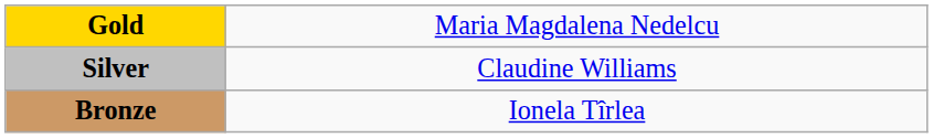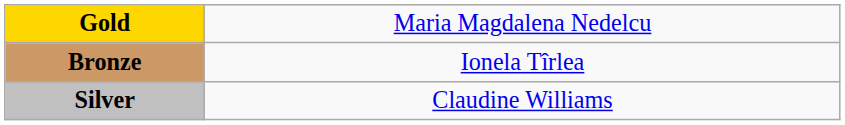 <table class="wikitable" style="text-align:center; " width="35%">
 <tr>
 <td bgcolor="gold"><strong>Gold</strong></td>
 <td><a href='#'>Maria Magdalena Nedelcu</a><br>  <small><em></em></small></td>
 </tr>
 <tr>
+<td bgcolor="CC9966"><strong>Bronze</strong></td>
+<td><a href='#'>Ionela Tîrlea</a><br>  <small><em></em></small></td>
+</tr>
+<tr>
 <td bgcolor="silver"><strong>Silver</strong></td>
 <td><a href='#'>Claudine Williams</a><br>  <small><em></em></small></td>
 </tr>
-<tr>
-<td bgcolor="CC9966"><strong>Bronze</strong></td>
-<td><a href='#'>Ionela Tîrlea</a><br>  <small><em></em></small></td>
-</tr>
 </table>
